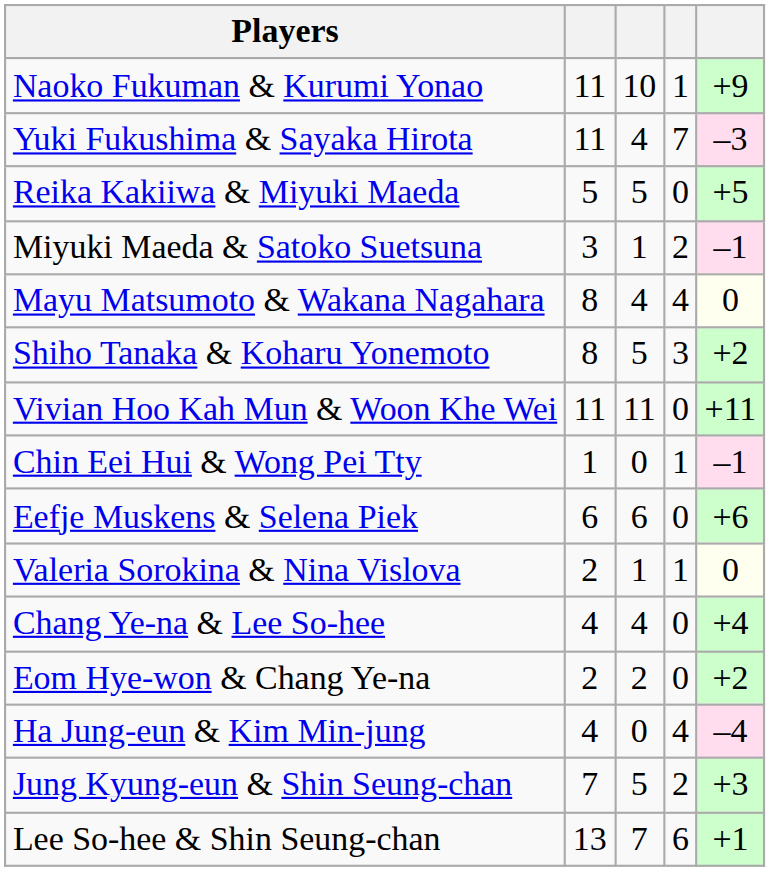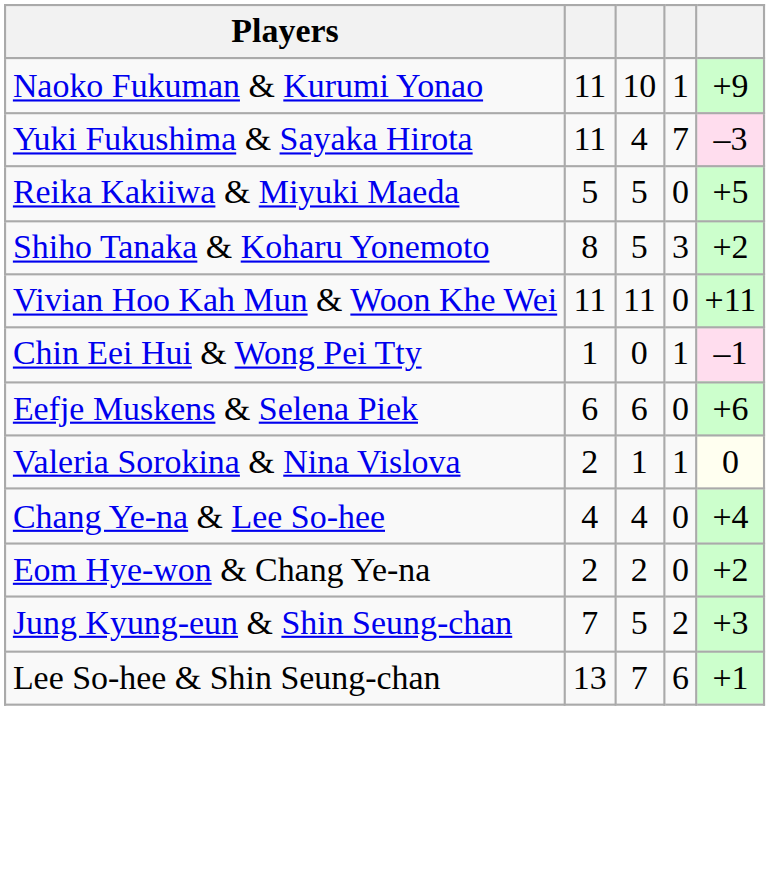 <table class="sortable wikitable" style="text-align:center">
 <tr>
 <th>Players</th>
 <th></th>
 <th></th>
 <th></th>
 <th></th>
 </tr>
 <tr>
 <td align="left"> <a href='#'>Naoko Fukuman</a> & <a href='#'>Kurumi Yonao</a></td>
 <td>11</td>
 <td>10</td>
 <td>1</td>
 <td bgcolor="#ccffcc">+9</td>
 </tr>
 <tr>
 <td align="left"> <a href='#'>Yuki Fukushima</a> & <a href='#'>Sayaka Hirota</a></td>
 <td>11</td>
 <td>4</td>
 <td>7</td>
 <td bgcolor="#ffddee">–3</td>
 </tr>
 <tr>
 <td align="left"> <a href='#'>Reika Kakiiwa</a> & <a href='#'>Miyuki Maeda</a></td>
 <td>5</td>
 <td>5</td>
 <td>0</td>
 <td bgcolor="#ccffcc">+5</td>
-</tr>
-<tr>
-<td align="left"> Miyuki Maeda & <a href='#'>Satoko Suetsuna</a></td>
-<td>3</td>
-<td>1</td>
-<td>2</td>
-<td bgcolor="#ffddee">–1</td>
-</tr>
-<tr>
-<td align="left"> <a href='#'>Mayu Matsumoto</a> & <a href='#'>Wakana Nagahara</a></td>
-<td>8</td>
-<td>4</td>
-<td>4</td>
-<td bgcolor="#fffff0">0</td>
 </tr>
 <tr>
 <td align="left"> <a href='#'>Shiho Tanaka</a> & <a href='#'>Koharu Yonemoto</a></td>
 <td>8</td>
 <td>5</td>
 <td>3</td>
 <td bgcolor="#ccffcc">+2</td>
 </tr>
 <tr>
 <td align="left"> <a href='#'>Vivian Hoo Kah Mun</a> & <a href='#'>Woon Khe Wei</a></td>
 <td>11</td>
 <td>11</td>
 <td>0</td>
 <td bgcolor="#ccffcc">+11</td>
 </tr>
 <tr>
 <td align="left"> <a href='#'>Chin Eei Hui</a> & <a href='#'>Wong Pei Tty</a></td>
 <td>1</td>
 <td>0</td>
 <td>1</td>
 <td bgcolor="#ffddee">–1</td>
 </tr>
 <tr>
 <td align="left"> <a href='#'>Eefje Muskens</a> & <a href='#'>Selena Piek</a></td>
 <td>6</td>
 <td>6</td>
 <td>0</td>
 <td bgcolor="#ccffcc">+6</td>
 </tr>
 <tr>
 <td align="left"> <a href='#'>Valeria Sorokina</a> & <a href='#'>Nina Vislova</a></td>
 <td>2</td>
 <td>1</td>
 <td>1</td>
 <td bgcolor="#fffff0">0</td>
 </tr>
 <tr>
 <td align="left"> <a href='#'>Chang Ye-na</a> & <a href='#'>Lee So-hee</a></td>
 <td>4</td>
 <td>4</td>
 <td>0</td>
 <td bgcolor="#ccffcc">+4</td>
 </tr>
 <tr>
 <td align="left"> <a href='#'>Eom Hye-won</a> & Chang Ye-na</td>
 <td>2</td>
 <td>2</td>
 <td>0</td>
 <td bgcolor="#ccffcc">+2</td>
 </tr>
 <tr>
-<td align="left"> <a href='#'>Ha Jung-eun</a> & <a href='#'>Kim Min-jung</a></td>
-<td>4</td>
-<td>0</td>
-<td>4</td>
-<td bgcolor="#ffddee">–4</td>
-</tr>
-<tr>
 <td align="left"> <a href='#'>Jung Kyung-eun</a> & <a href='#'>Shin Seung-chan</a></td>
 <td>7</td>
 <td>5</td>
 <td>2</td>
 <td bgcolor="#ccffcc">+3</td>
 </tr>
 <tr>
 <td align="left"> Lee So-hee & Shin Seung-chan</td>
 <td>13</td>
 <td>7</td>
 <td>6</td>
 <td bgcolor="#ccffcc">+1</td>
 </tr>
 </table>
